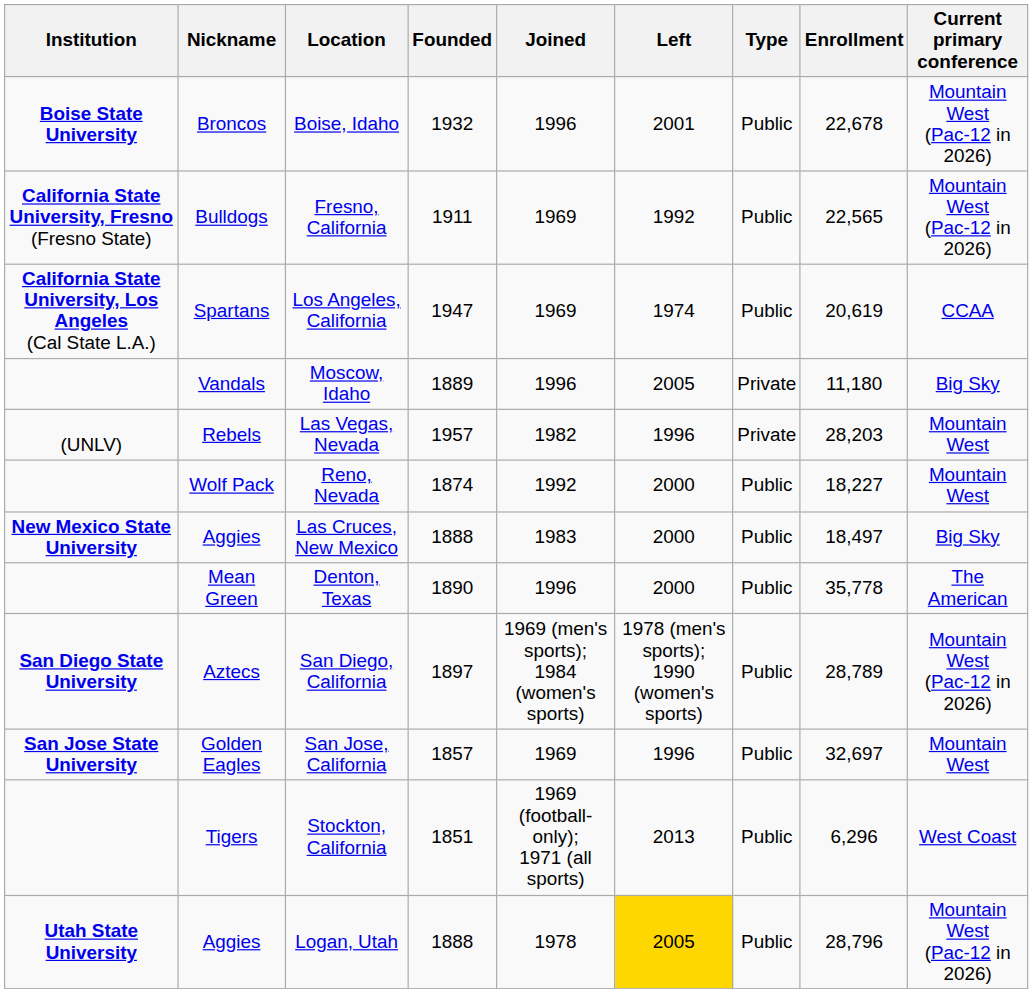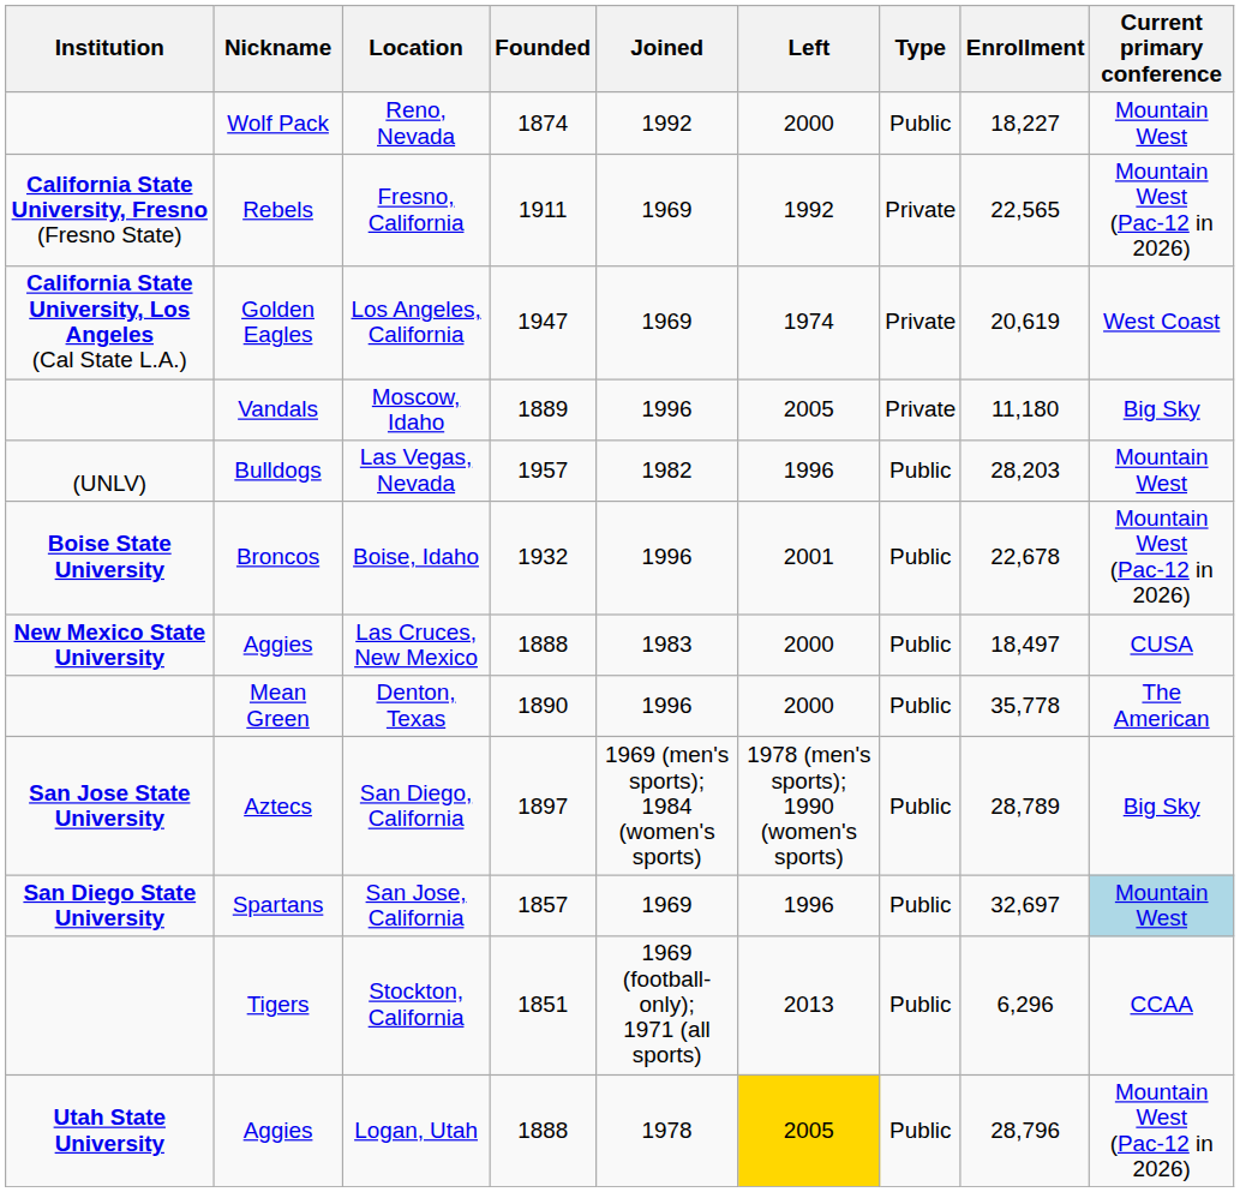 <table class="wikitable sortable" style="text-align: center">
 <tr>
 <th>Institution</th>
 <th>Nickname</th>
 <th>Location</th>
 <th>Founded</th>
 <th>Joined</th>
 <th>Left</th>
 <th>Type</th>
 <th>Enrollment</th>
 <th>Current<br>primary<br>conference</th>
 </tr>
 <tr>
-<td><strong><a href='#'>Boise State University</a></strong></td>
-<td><a href='#'>Broncos</a></td>
-<td><a href='#'>Boise, Idaho</a></td>
-<td>1932</td>
-<td>1996</td>
-<td>2001</td>
+<td></td>
+<td><a href='#'>Wolf Pack</a></td>
+<td><a href='#'>Reno, Nevada</a></td>
+<td>1874</td>
+<td>1992</td>
+<td>2000</td>
 <td>Public</td>
-<td>22,678</td>
-<td><a href='#'>Mountain West</a><br>(<a href='#'>Pac-12</a> in 2026)</td>
+<td>18,227</td>
+<td><a href='#'>Mountain West</a></td>
 </tr>
 <tr>
 <td><strong><a href='#'>California State University, Fresno</a></strong><br>(Fresno State)</td>
-<td><a href='#'>Bulldogs</a></td>
+<td><a href='#'>Rebels</a></td>
 <td><a href='#'>Fresno, California</a></td>
 <td>1911</td>
 <td>1969</td>
 <td>1992</td>
-<td>Public</td>
+<td>Private</td>
 <td>22,565</td>
 <td><a href='#'>Mountain West</a><br>(<a href='#'>Pac-12</a> in 2026)</td>
 </tr>
 <tr>
 <td><strong><a href='#'>California State University, Los Angeles</a></strong><br>(Cal State L.A.)</td>
-<td><a href='#'>Spartans</a></td>
+<td><a href='#'>Golden Eagles</a></td>
 <td><a href='#'>Los Angeles, California</a></td>
 <td>1947</td>
 <td>1969</td>
 <td>1974</td>
-<td>Public</td>
+<td>Private</td>
 <td>20,619</td>
-<td><a href='#'>CCAA</a></td>
+<td><a href='#'>West Coast</a></td>
 </tr>
 <tr>
 <td></td>
 <td><a href='#'>Vandals</a></td>
 <td><a href='#'>Moscow, Idaho</a></td>
 <td>1889</td>
 <td>1996</td>
 <td>2005</td>
 <td>Private</td>
 <td>11,180</td>
 <td><a href='#'>Big Sky</a></td>
 </tr>
 <tr>
 <td><br>(UNLV)</td>
-<td><a href='#'>Rebels</a></td>
+<td><a href='#'>Bulldogs</a></td>
 <td><a href='#'>Las Vegas, Nevada</a></td>
 <td>1957</td>
 <td>1982</td>
 <td>1996</td>
-<td>Private</td>
+<td>Public</td>
 <td>28,203</td>
 <td><a href='#'>Mountain West</a></td>
 </tr>
 <tr>
-<td></td>
-<td><a href='#'>Wolf Pack</a></td>
-<td><a href='#'>Reno, Nevada</a></td>
-<td>1874</td>
-<td>1992</td>
-<td>2000</td>
+<td><strong><a href='#'>Boise State University</a></strong></td>
+<td><a href='#'>Broncos</a></td>
+<td><a href='#'>Boise, Idaho</a></td>
+<td>1932</td>
+<td>1996</td>
+<td>2001</td>
 <td>Public</td>
-<td>18,227</td>
-<td><a href='#'>Mountain West</a></td>
+<td>22,678</td>
+<td><a href='#'>Mountain West</a><br>(<a href='#'>Pac-12</a> in 2026)</td>
 </tr>
 <tr>
 <td><strong><a href='#'>New Mexico State University</a></strong></td>
 <td><a href='#'>Aggies</a></td>
 <td><a href='#'>Las Cruces, New Mexico</a></td>
 <td>1888</td>
 <td>1983</td>
 <td>2000</td>
 <td>Public</td>
 <td>18,497</td>
-<td><a href='#'>Big Sky</a></td>
+<td><a href='#'>CUSA</a></td>
 </tr>
 <tr>
 <td></td>
 <td><a href='#'>Mean Green</a></td>
 <td><a href='#'>Denton, Texas</a></td>
 <td>1890</td>
 <td>1996</td>
 <td>2000</td>
 <td>Public</td>
 <td>35,778</td>
 <td><a href='#'>The American</a></td>
 </tr>
 <tr>
-<td><strong><a href='#'>San Diego State University</a></strong></td>
+<td><strong><a href='#'>San Jose State University</a></strong></td>
 <td><a href='#'>Aztecs</a></td>
 <td><a href='#'>San Diego, California</a></td>
 <td>1897</td>
 <td>1969 (men's sports);<br>1984 (women's sports)</td>
 <td>1978 (men's sports);<br>1990 (women's sports)</td>
 <td>Public</td>
 <td>28,789</td>
-<td><a href='#'>Mountain West</a><br>(<a href='#'>Pac-12</a> in 2026)</td>
+<td><a href='#'>Big Sky</a></td>
 </tr>
 <tr>
-<td><strong><a href='#'>San Jose State University</a></strong></td>
-<td><a href='#'>Golden Eagles</a></td>
+<td><strong><a href='#'>San Diego State University</a></strong></td>
+<td><a href='#'>Spartans</a></td>
 <td><a href='#'>San Jose, California</a></td>
 <td>1857</td>
 <td>1969</td>
 <td>1996</td>
 <td>Public</td>
 <td>32,697</td>
-<td><a href='#'>Mountain West</a></td>
+<td style="background: lightblue;"><a href='#'>Mountain West</a></td>
 </tr>
 <tr>
 <td></td>
 <td><a href='#'>Tigers</a></td>
 <td><a href='#'>Stockton, California</a></td>
 <td>1851</td>
 <td>1969 (football-only);<br>1971 (all sports)</td>
 <td>2013</td>
 <td>Public</td>
 <td>6,296</td>
-<td><a href='#'>West Coast</a></td>
+<td><a href='#'>CCAA</a></td>
 </tr>
 <tr>
 <td><strong><a href='#'>Utah State University</a></strong></td>
 <td><a href='#'>Aggies</a></td>
 <td><a href='#'>Logan, Utah</a></td>
 <td>1888</td>
 <td>1978</td>
 <td style="background: gold;">2005</td>
 <td>Public</td>
 <td>28,796</td>
 <td><a href='#'>Mountain West</a><br>(<a href='#'>Pac-12</a> in 2026)</td>
 </tr>
 </table>
